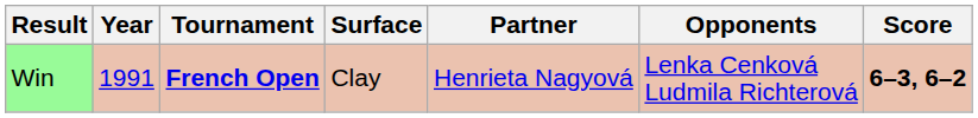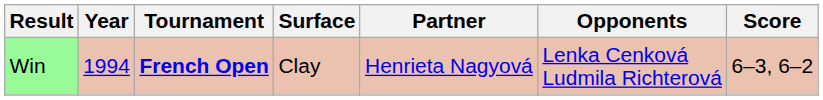 <table class="sortable wikitable">
 <tr>
 <th>Result</th>
 <th>Year</th>
 <th>Tournament</th>
 <th>Surface</th>
 <th>Partner</th>
 <th>Opponents</th>
 <th class=unsortable>Score</th>
 </tr>
 <tr bgcolor=EBC2AF>
 <td bgcolor=98FB98>Win</td>
-<td><a href='#'>1991</a></td>
+<td><a href='#'>1994</a></td>
 <td><strong><a href='#'>French Open</a></strong></td>
 <td>Clay</td>
 <td> <a href='#'>Henrieta Nagyová</a></td>
 <td> <a href='#'>Lenka Cenková</a><br> <a href='#'>Ludmila Richterová</a></td>
-<td><strong>6–3, 6–2</strong></td>
+<td>6–3, 6–2</td>
 </tr>
 </table>
